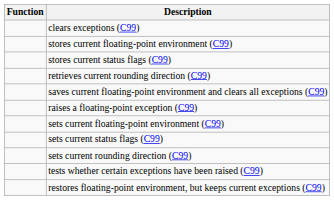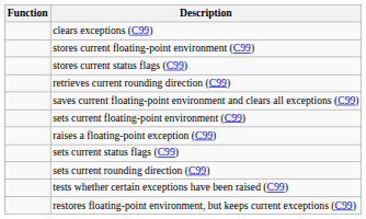 <table class="wikitable" style="font-size:0.85em">
 <tr>
 <th>Function</th>
 <th>Description</th>
 </tr>
 <tr>
 <td><code></code></td>
 <td>clears exceptions (<a href='#'>C99</a>)</td>
 </tr>
 <tr>
 <td><code></code></td>
 <td>stores current floating-point environment (<a href='#'>C99</a>)</td>
 </tr>
 <tr>
 <td><code></code></td>
 <td>stores current status flags (<a href='#'>C99</a>)</td>
 </tr>
 <tr>
 <td><code></code></td>
 <td>retrieves current rounding direction (<a href='#'>C99</a>)</td>
 </tr>
 <tr>
 <td><code></code></td>
 <td>saves current floating-point environment and clears all exceptions (<a href='#'>C99</a>)</td>
 </tr>
 <tr>
 <td><code></code></td>
-<td>raises a floating-point exception (<a href='#'>C99</a>)</td>
+<td>sets current floating-point environment (<a href='#'>C99</a>)</td>
 </tr>
 <tr>
 <td><code></code></td>
-<td>sets current floating-point environment (<a href='#'>C99</a>)</td>
+<td>raises a floating-point exception (<a href='#'>C99</a>)</td>
 </tr>
 <tr>
 <td><code></code></td>
 <td>sets current status flags (<a href='#'>C99</a>)</td>
 </tr>
 <tr>
 <td><code></code></td>
 <td>sets current rounding direction (<a href='#'>C99</a>)</td>
 </tr>
 <tr>
 <td><code></code></td>
 <td>tests whether certain exceptions have been raised (<a href='#'>C99</a>)</td>
 </tr>
 <tr>
 <td><code></code></td>
 <td>restores floating-point environment, but keeps current exceptions (<a href='#'>C99</a>)</td>
 </tr>
 </table>
